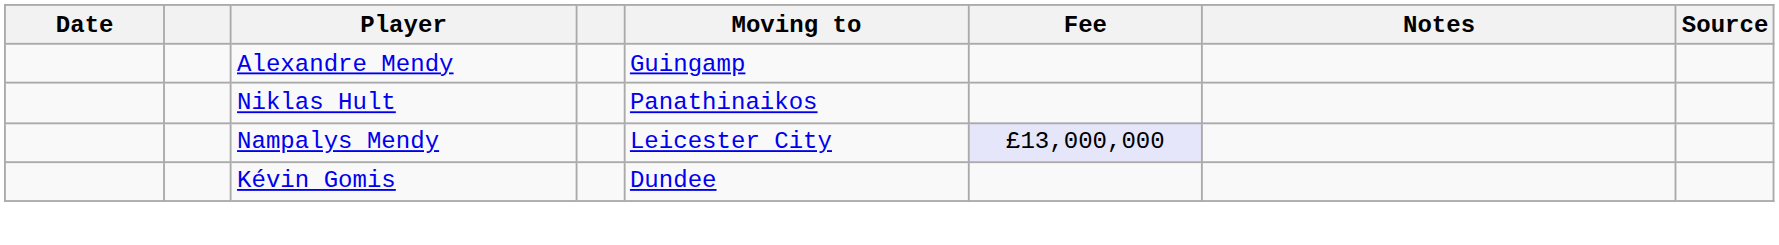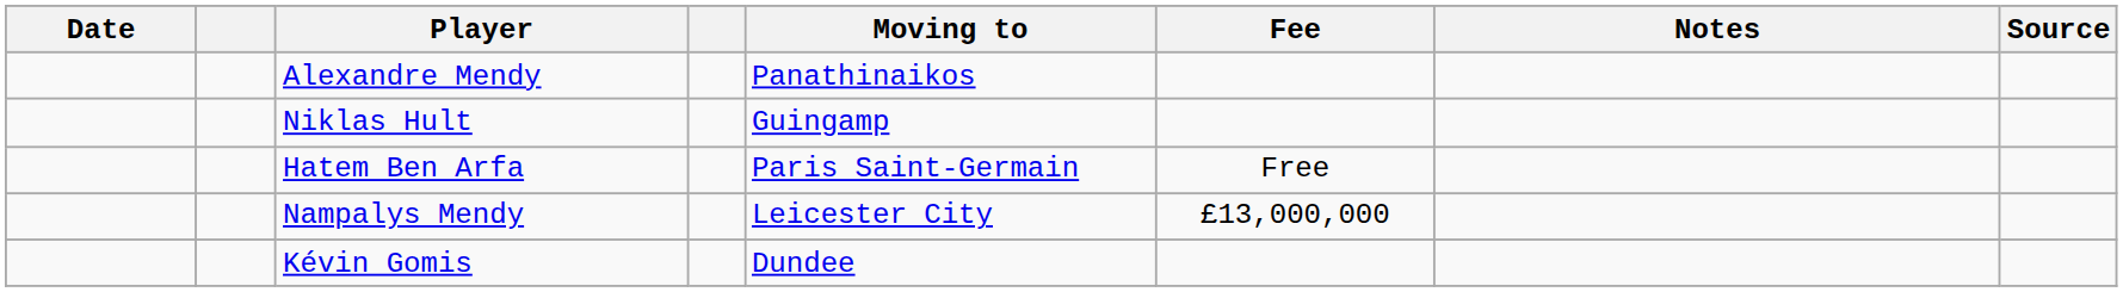 <table class="wikitable sortable">
 <tr>
 <th style="width:80px;">Date</th>
 <th style="width:30px;"></th>
 <th style="width:180px;">Player</th>
 <th style="width:20px;"></th>
 <th style="width:180px;">Moving to</th>
 <th style="width:120px;" class="unsortable">Fee</th>
 <th style="width:250px;" class="unsortable">Notes</th>
 <th style="width:20px;">Source</th>
 </tr>
 <tr>
 <td></td>
 <td align=center></td>
 <td> <a href='#'>Alexandre Mendy</a></td>
 <td align=center></td>
-<td> <a href='#'>Guingamp</a></td>
+<td> <a href='#'>Panathinaikos</a></td>
 <td align=center></td>
 <td align=center></td>
 <td></td>
 </tr>
 <tr>
 <td></td>
 <td align=center></td>
 <td> <a href='#'>Niklas Hult</a></td>
 <td align=center></td>
-<td> <a href='#'>Panathinaikos</a></td>
+<td> <a href='#'>Guingamp</a></td>
 <td align=center></td>
+<td align=center></td>
+<td></td>
+</tr>
+<tr>
+<td></td>
+<td align=center></td>
+<td> <a href='#'>Hatem Ben Arfa</a></td>
+<td align=center></td>
+<td> <a href='#'>Paris Saint-Germain</a></td>
+<td align=center>Free</td>
 <td align=center></td>
 <td></td>
 </tr>
 <tr>
 <td></td>
 <td align=center></td>
 <td> <a href='#'>Nampalys Mendy</a></td>
 <td align=center></td>
 <td> <a href='#'>Leicester City</a></td>
-<td align=center style="background: lavender;">£13,000,000</td>
+<td align=center>£13,000,000</td>
 <td align=center></td>
 <td></td>
 </tr>
 <tr>
 <td></td>
 <td align=center></td>
 <td> <a href='#'>Kévin Gomis</a></td>
 <td align=center></td>
 <td> <a href='#'>Dundee</a></td>
 <td align=center></td>
 <td align=center></td>
 <td></td>
 </tr>
 </table>
